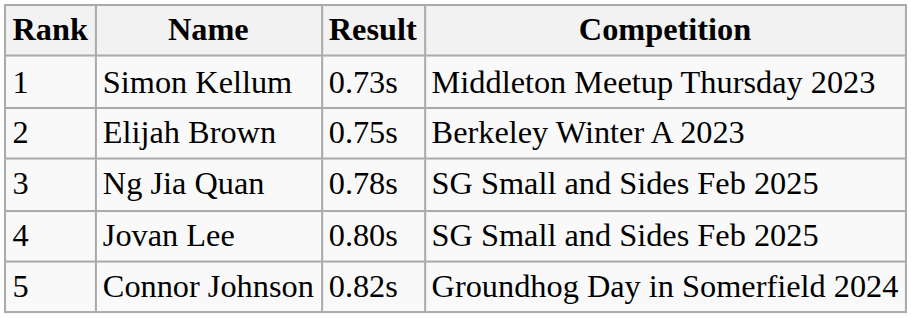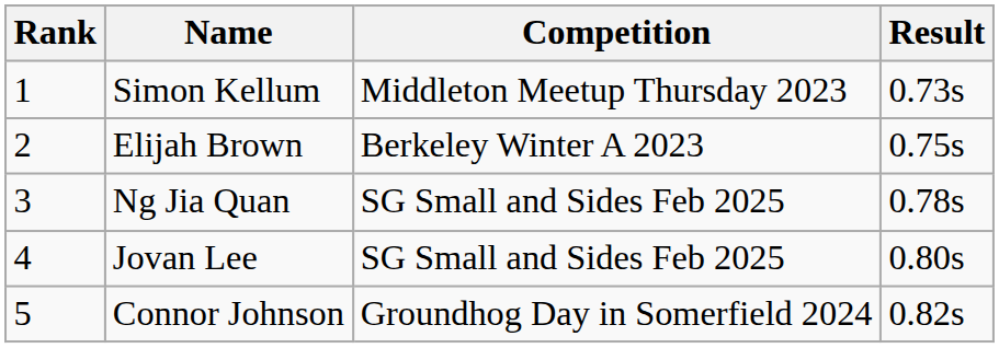 <table class="wikitable">
 <tr>
 <th>Rank</th>
 <th>Name</th>
+<th>Competition</th>
 <th>Result</th>
-<th>Competition</th>
 </tr>
 <tr>
 <td>1</td>
 <td> Simon Kellum</td>
+<td> Middleton Meetup Thursday 2023</td>
 <td>0.73s</td>
-<td> Middleton Meetup Thursday 2023</td>
 </tr>
 <tr>
 <td>2</td>
 <td> Elijah Brown</td>
+<td> Berkeley Winter A 2023</td>
 <td>0.75s</td>
-<td> Berkeley Winter A 2023</td>
 </tr>
 <tr>
 <td>3</td>
 <td> Ng Jia Quan</td>
+<td> SG Small and Sides Feb 2025</td>
 <td>0.78s</td>
-<td> SG Small and Sides Feb 2025</td>
 </tr>
 <tr>
 <td>4</td>
 <td> Jovan Lee</td>
+<td> SG Small and Sides Feb 2025</td>
 <td>0.80s</td>
-<td> SG Small and Sides Feb 2025</td>
 </tr>
 <tr>
 <td>5</td>
 <td> Connor Johnson</td>
+<td> Groundhog Day in Somerfield 2024</td>
 <td>0.82s</td>
-<td> Groundhog Day in Somerfield 2024</td>
 </tr>
 </table>
